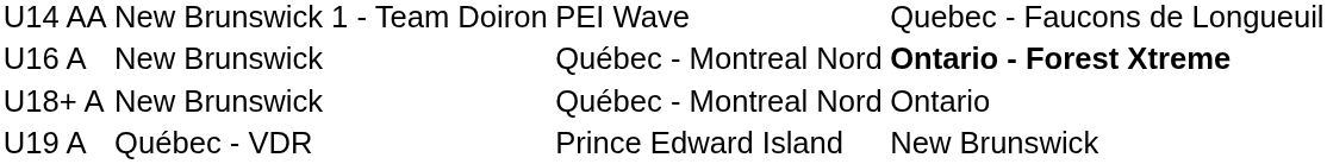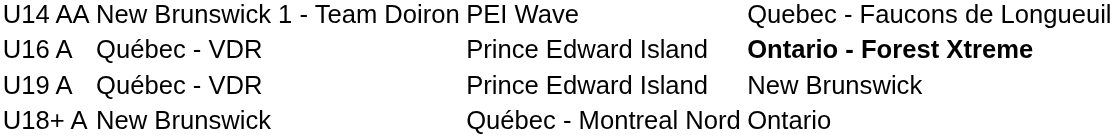 <table>
 <tr>
 <td>U14 AA</td>
 <td> New Brunswick 1 - Team Doiron</td>
 <td> PEI Wave</td>
 <td> Quebec - Faucons de Longueuil</td>
 </tr>
 <tr>
 <td>U16 A</td>
+<td> Québec - VDR</td>
+<td> Prince Edward Island</td>
+<td><strong> Ontario - Forest Xtreme</strong></td>
+</tr>
+<tr>
+<td>U19 A</td>
+<td> Québec - VDR</td>
+<td> Prince Edward Island</td>
 <td> New Brunswick</td>
-<td> Québec - Montreal Nord</td>
-<td><strong> Ontario - Forest Xtreme</strong></td>
 </tr>
 <tr>
 <td>U18+ A</td>
 <td> New Brunswick</td>
 <td> Québec - Montreal Nord</td>
 <td> Ontario</td>
 </tr>
-<tr>
-<td>U19 A</td>
-<td> Québec - VDR</td>
-<td> Prince Edward Island</td>
-<td> New Brunswick</td>
-</tr>
 </table>
